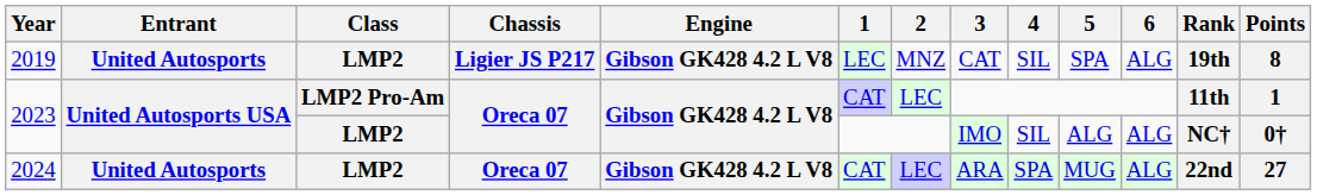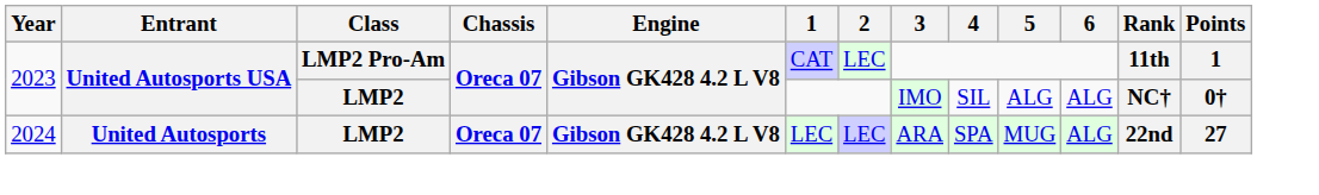 <table class="wikitable" style="text-align:center; font-size:85%">
 <tr>
 <th>Year</th>
 <th>Entrant</th>
 <th>Class</th>
 <th>Chassis</th>
 <th>Engine</th>
 <th>1</th>
 <th>2</th>
 <th>3</th>
 <th>4</th>
 <th>5</th>
 <th>6</th>
 <th>Rank</th>
 <th>Points</th>
-</tr>
-<tr>
-<td><a href='#'>2019</a></td>
-<th nowrap><a href='#'>United Autosports</a></th>
-<th>LMP2</th>
-<th nowrap><a href='#'>Ligier JS P217</a></th>
-<th nowrap><a href='#'>Gibson</a> GK428 4.2 L V8</th>
-<td style="background:#DFFFDF;"><a href='#'>LEC</a><br></td>
-<td><a href='#'>MNZ</a></td>
-<td><a href='#'>CAT</a></td>
-<td><a href='#'>SIL</a></td>
-<td><a href='#'>SPA</a></td>
-<td><a href='#'>ALG</a></td>
-<th>19th</th>
-<th>8</th>
 </tr>
 <tr>
 <td rowspan=2><a href='#'>2023</a></td>
 <th rowspan=2 nowrap><a href='#'>United Autosports USA</a></th>
 <th nowrap>LMP2 Pro-Am</th>
 <th rowspan=2 nowrap><a href='#'>Oreca 07</a></th>
 <th rowspan=2 nowrap><a href='#'>Gibson</a> GK428 4.2 L V8</th>
 <td style="background:#CFCFFF;"><a href='#'>CAT</a><br></td>
 <td style="background:#DFFFDF;"><a href='#'>LEC</a><br></td>
 <td colspan=4></td>
 <th>11th</th>
 <th>1</th>
 </tr>
 <tr>
 <th>LMP2</th>
 <td colspan=2></td>
 <td style="background:#DFFFDF;"><a href='#'>IMO</a><br></td>
 <td><a href='#'>SIL</a></td>
 <td><a href='#'>ALG</a></td>
 <td><a href='#'>ALG</a></td>
 <th>NC†</th>
 <th>0†</th>
 </tr>
 <tr>
 <td><a href='#'>2024</a></td>
 <th><a href='#'>United Autosports</a></th>
 <th>LMP2</th>
 <th><a href='#'>Oreca 07</a></th>
 <th><a href='#'>Gibson</a> GK428 4.2 L V8</th>
-<td style="background:#DFFFDF;"><a href='#'>CAT</a><br></td>
+<td style="background:#DFFFDF;"><a href='#'>LEC</a><br></td>
 <td style="background:#CFCFFF;"><a href='#'>LEC</a><br></td>
 <td style="background:#DFFFDF;"><a href='#'>ARA</a><br></td>
 <td style="background:#DFFFDF;"><a href='#'>SPA</a><br></td>
 <td style="background:#DFFFDF;"><a href='#'>MUG</a><br></td>
 <td style="background:#DFFFDF;"><a href='#'>ALG</a><br></td>
 <th>22nd</th>
 <th>27</th>
 </tr>
 </table>
